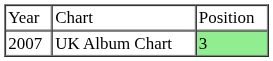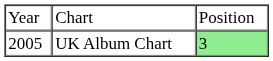 <table border=1 cellspacing=0 cellpadding=2 width="250px">
 <tr>
 <td align="left">Year</td>
 <td align="left">Chart</td>
 <td align="left">Position</td>
 </tr>
 <tr>
-<td align="left">2007</td>
+<td align="left">2005</td>
 <td align="left">UK Album Chart</td>
 <td align="left" style="background: lightgreen;">3</td>
 </tr>
 <tr>
 </tr>
 </table>
